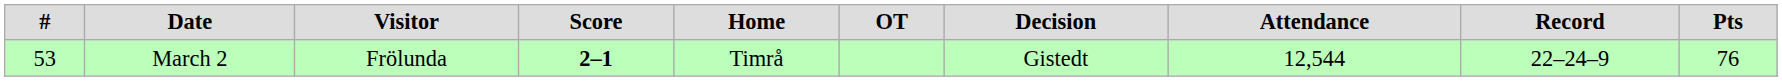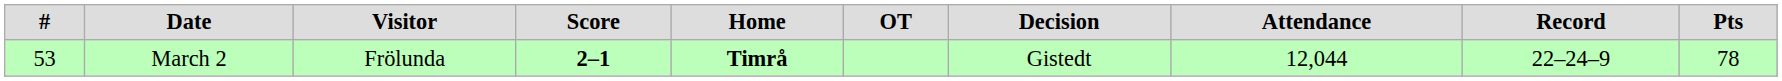 <table class="wikitable" style="width:80%;">
 <tr style="text-align:center; background:#ddd;">
 <td><strong>#</strong></td>
 <td><strong>Date</strong></td>
 <td><strong>Visitor</strong></td>
 <td><strong>Score</strong></td>
 <td><strong>Home</strong></td>
 <td><strong>OT</strong></td>
 <td><strong>Decision</strong></td>
 <td><strong>Attendance</strong></td>
 <td><strong>Record</strong></td>
 <td><strong>Pts</strong></td>
 </tr>
 <tr style="text-align:center; background:#bfb;">
 <td>53</td>
 <td>March 2</td>
 <td>Frölunda</td>
 <td><strong>2–1</strong></td>
-<td>Timrå</td>
+<td><strong>Timrå</strong></td>
 <td></td>
 <td>Gistedt</td>
-<td>12,544</td>
+<td>12,044</td>
 <td>22–24–9</td>
-<td>76</td>
+<td>78</td>
 </tr>
 </table>
